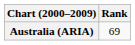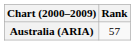 <table class="wikitable plainrowheaders" style="text-align:center">
 <tr>
 <th scope="col">Chart (2000–2009)</th>
 <th scope="col">Rank</th>
 </tr>
 <tr>
 <th scope="row">Australia (ARIA)</th>
-<td>69</td>
+<td>57</td>
 </tr>
 </table>
